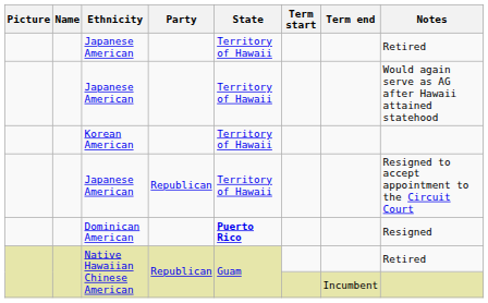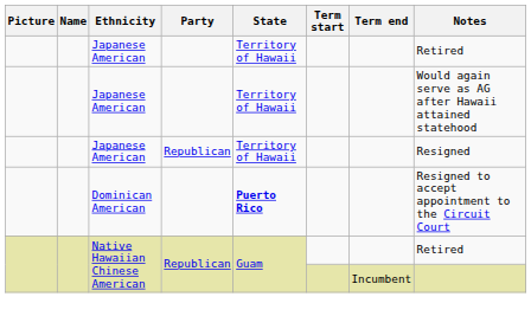 <table class="wikitable sortable">
 <tr>
 <th>Picture</th>
 <th>Name</th>
 <th>Ethnicity</th>
 <th>Party</th>
 <th>State</th>
 <th>Term start</th>
 <th>Term end</th>
 <th>Notes</th>
 </tr>
 <tr>
 <td></td>
 <td></td>
 <td><a href='#'>Japanese American</a></td>
 <td></td>
 <td><a href='#'>Territory of Hawaii</a></td>
 <td></td>
 <td></td>
 <td>Retired</td>
 </tr>
 <tr>
 <td></td>
 <td></td>
 <td><a href='#'>Japanese American</a></td>
 <td></td>
 <td><a href='#'>Territory of Hawaii</a></td>
 <td></td>
 <td></td>
 <td>Would again serve as AG after Hawaii attained statehood</td>
 </tr>
 <tr>
 <td></td>
 <td></td>
-<td><a href='#'>Korean American</a></td>
-<td></td>
-<td><a href='#'>Territory of Hawaii</a></td>
-<td></td>
-<td></td>
-<td></td>
-</tr>
-<tr>
-<td></td>
-<td></td>
 <td><a href='#'>Japanese American</a></td>
 <td><a href='#'>Republican</a></td>
 <td><a href='#'>Territory of Hawaii</a></td>
 <td></td>
 <td></td>
-<td>Resigned to accept appointment to the <a href='#'>Circuit Court</a></td>
+<td>Resigned</td>
 </tr>
 <tr>
 <td></td>
 <td></td>
 <td><a href='#'>Dominican American</a></td>
 <td></td>
 <td><strong><a href='#'>Puerto Rico</a></strong></td>
 <td></td>
 <td></td>
-<td>Resigned</td>
+<td>Resigned to accept appointment to the <a href='#'>Circuit Court</a></td>
 </tr>
 <tr>
 <td rowspan=2 style="background:#e6e6aa;"></td>
 <td rowspan=2 style="background:#e6e6aa;"></td>
 <td rowspan=2 style="background:#e6e6aa;"><a href='#'>Native Hawaiian</a><br><a href='#'>Chinese American</a></td>
 <td rowspan=2 style="background:#e6e6aa;" ><a href='#'>Republican</a></td>
 <td rowspan=2 style="background:#e6e6aa;"><a href='#'>Guam</a></td>
 <td></td>
 <td></td>
 <td>Retired</td>
 </tr>
 <tr style="background:#e6e6aa;">
 <td></td>
 <td>Incumbent</td>
 <td></td>
 </tr>
 </table>
